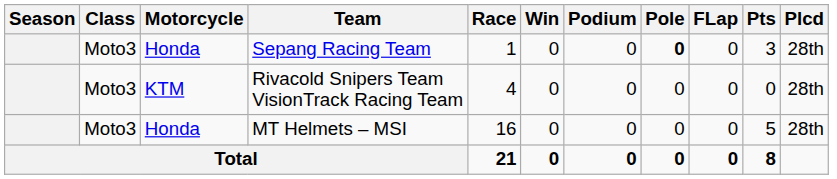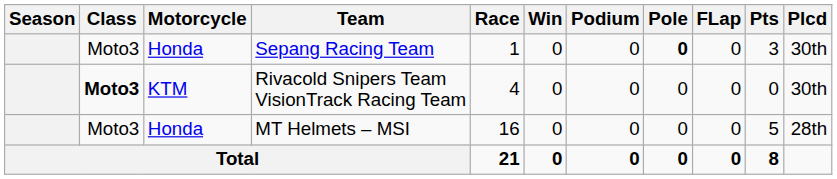 <table class="wikitable" style="text-align:right;">
 <tr>
 <th>Season</th>
 <th>Class</th>
 <th>Motorcycle</th>
 <th>Team</th>
 <th>Race</th>
 <th>Win</th>
 <th>Podium</th>
 <th>Pole</th>
 <th>FLap</th>
 <th>Pts</th>
 <th>Plcd</th>
 </tr>
 <tr>
 <th></th>
 <td>Moto3</td>
 <td style="text-align:left;"><a href='#'>Honda</a></td>
 <td style="text-align:left;"><a href='#'>Sepang Racing Team</a></td>
 <td>1</td>
 <td>0</td>
 <td>0</td>
 <td><strong>0</strong></td>
 <td>0</td>
 <td>3</td>
-<td>28th</td>
+<td>30th</td>
 </tr>
 <tr>
 <th></th>
-<td>Moto3</td>
+<td><strong>Moto3</strong></td>
 <td style="text-align:left;"><a href='#'>KTM</a></td>
 <td style="text-align:left;">Rivacold Snipers Team <br>VisionTrack Racing Team</td>
 <td>4</td>
 <td>0</td>
 <td>0</td>
 <td>0</td>
 <td>0</td>
 <td>0</td>
-<td>28th</td>
+<td>30th</td>
 </tr>
 <tr>
 <th></th>
 <td>Moto3</td>
 <td style="text-align:left;"><a href='#'>Honda</a></td>
 <td style="text-align:left;">MT Helmets – MSI</td>
 <td>16</td>
 <td>0</td>
 <td>0</td>
 <td>0</td>
 <td>0</td>
 <td>5</td>
 <td>28th</td>
 </tr>
 <tr>
 <th colspan="4">Total</th>
 <td><strong>21</strong></td>
 <td><strong>0</strong></td>
 <td><strong>0</strong></td>
 <td><strong>0</strong></td>
 <td><strong>0</strong></td>
 <td><strong>8</strong></td>
 <td></td>
 </tr>
 </table>
